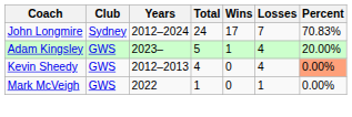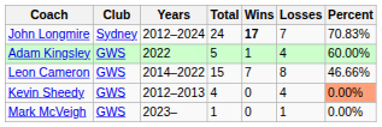 <table class="wikitable">
 <tr>
 <th>Coach</th>
 <th>Club</th>
 <th>Years</th>
 <th>Total</th>
 <th>Wins</th>
 <th>Losses</th>
 <th>Percent</th>
 </tr>
 <tr>
 <td><a href='#'>John Longmire</a></td>
 <td> <a href='#'>Sydney</a></td>
 <td>2012–2024</td>
 <td>24</td>
-<td>17</td>
+<td><strong>17</strong></td>
 <td>7</td>
 <td>70.83%</td>
 </tr>
 <tr style="background:#ccffcc;">
 <td><a href='#'>Adam Kingsley</a></td>
 <td> <a href='#'>GWS</a></td>
-<td>2023–</td>
+<td>2022</td>
 <td>5</td>
 <td>1</td>
 <td>4</td>
-<td>20.00%</td>
+<td>60.00%</td>
+</tr>
+<tr>
+<td><a href='#'>Leon Cameron</a></td>
+<td> <a href='#'>GWS</a></td>
+<td>2014–2022</td>
+<td>15</td>
+<td>7</td>
+<td>8</td>
+<td>46.66%</td>
 </tr>
 <tr>
 <td><a href='#'>Kevin Sheedy</a></td>
 <td> <a href='#'>GWS</a></td>
 <td>2012–2013</td>
 <td>4</td>
 <td>0</td>
 <td>4</td>
 <td style="background: lightsalmon;">0.00%</td>
 </tr>
 <tr>
 <td><a href='#'>Mark McVeigh</a></td>
 <td> <a href='#'>GWS</a></td>
-<td>2022</td>
+<td>2023–</td>
 <td>1</td>
 <td>0</td>
 <td>1</td>
 <td>0.00%</td>
 </tr>
 </table>
